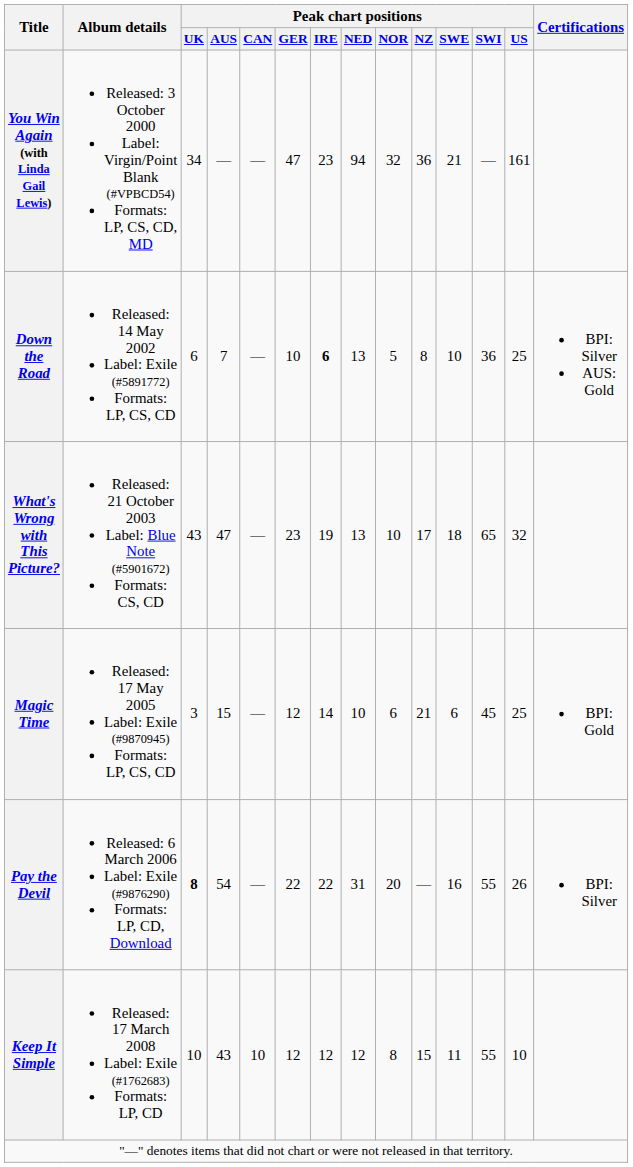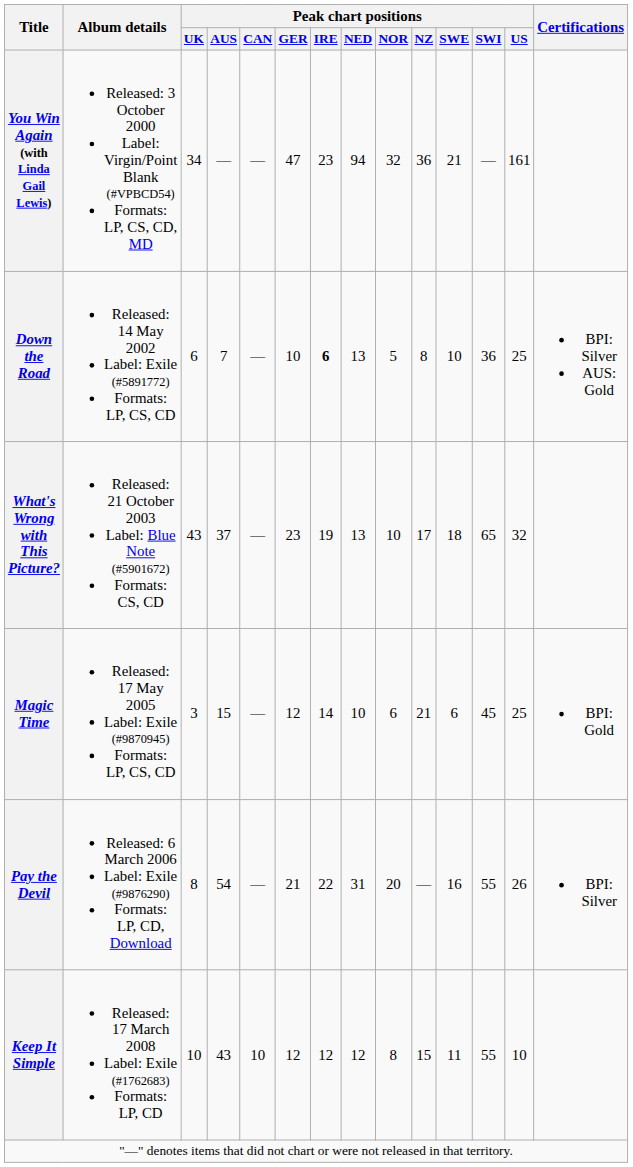 <table class="wikitable plainrowheaders" style="text-align:center;">
 <tr>
 <th scope="col" rowspan="2" style="width:18em;">Title</th>
 <th scope="col" rowspan="2" style="width:18em;">Album details</th>
 <th scope="col" colspan="11">Peak chart positions</th>
 <th scope="col" rowspan="2" style="width:12em;"><a href='#'>Certifications</a></th>
 </tr>
 <tr>
 <th style="width:2em;font-size:90%;"><a href='#'>UK</a><br></th>
 <th style="width:2em;font-size:90%;"><a href='#'>AUS</a><br></th>
 <th style="width:2em;font-size:90%;"><a href='#'>CAN</a><br></th>
 <th style="width:2em;font-size:90%;"><a href='#'>GER</a><br></th>
 <th style="width:2em;font-size:90%;"><a href='#'>IRE</a><br></th>
 <th style="width:2em;font-size:90%;"><a href='#'>NED</a><br></th>
 <th style="width:2em;font-size:90%;"><a href='#'>NOR</a><br></th>
 <th style="width:2em;font-size:90%;"><a href='#'>NZ</a><br></th>
 <th style="width:2em;font-size:90%;"><a href='#'>SWE</a><br></th>
 <th style="width:2em;font-size:90%;"><a href='#'>SWI</a><br></th>
 <th style="width:2em;font-size:90%;"><a href='#'>US</a><br></th>
 </tr>
 <tr>
 <th scope="row"><em><a href='#'>You Win Again</a></em><br><small>(with <a href='#'>Linda Gail Lewis</a>)</small></th>
 <td><br><ul><li>Released: 3 October 2000</li><li>Label: Virgin/Point Blank <small>(#VPBCD54)</small></li><li>Formats: LP, CS, CD, <a href='#'>MD</a></li></ul></td>
 <td>34</td>
 <td>—</td>
 <td>—</td>
 <td>47</td>
 <td>23</td>
 <td>94</td>
 <td>32</td>
 <td>36</td>
 <td>21</td>
 <td>—</td>
 <td>161</td>
 <td></td>
 </tr>
 <tr>
 <th scope="row"><em><a href='#'>Down the Road</a></em></th>
 <td><br><ul><li>Released: 14 May 2002</li><li>Label: Exile <small>(#5891772)</small></li><li>Formats: LP, CS, CD</li></ul></td>
 <td>6</td>
 <td>7</td>
 <td>—</td>
 <td>10</td>
 <td><strong>6</strong></td>
 <td>13</td>
 <td>5</td>
 <td>8</td>
 <td>10</td>
 <td>36</td>
 <td>25</td>
 <td><br><ul><li>BPI: Silver</li><li>AUS: Gold</li></ul></td>
 </tr>
 <tr>
 <th scope="row"><em><a href='#'>What's Wrong with This Picture?</a></em></th>
 <td><br><ul><li>Released: 21 October 2003</li><li>Label: <a href='#'>Blue Note</a> <small>(#5901672)</small></li><li>Formats: CS, CD</li></ul></td>
 <td>43</td>
-<td>47</td>
+<td>37</td>
 <td>—</td>
 <td>23</td>
 <td>19</td>
 <td>13</td>
 <td>10</td>
 <td>17</td>
 <td>18</td>
 <td>65</td>
 <td>32</td>
 <td></td>
 </tr>
 <tr>
 <th scope="row"><em><a href='#'>Magic Time</a></em></th>
 <td><br><ul><li>Released: 17 May 2005</li><li>Label: Exile <small>(#9870945)</small></li><li>Formats: LP, CS, CD</li></ul></td>
 <td>3</td>
 <td>15</td>
 <td>—</td>
 <td>12</td>
 <td>14</td>
 <td>10</td>
 <td>6</td>
 <td>21</td>
 <td>6</td>
 <td>45</td>
 <td>25</td>
 <td><br><ul><li>BPI: Gold</li></ul></td>
 </tr>
 <tr>
 <th scope="row"><em><a href='#'>Pay the Devil</a></em></th>
 <td><br><ul><li>Released: 6 March 2006</li><li>Label: Exile <small>(#9876290)</small></li><li>Formats: LP, CD, <a href='#'>Download</a></li></ul></td>
-<td><strong>8</strong></td>
+<td>8</td>
 <td>54</td>
 <td>—</td>
-<td>22</td>
+<td>21</td>
 <td>22</td>
 <td>31</td>
 <td>20</td>
 <td>—</td>
 <td>16</td>
 <td>55</td>
 <td>26</td>
 <td><br><ul><li>BPI: Silver</li></ul></td>
 </tr>
 <tr>
 <th scope="row"><em><a href='#'>Keep It Simple</a></em></th>
 <td><br><ul><li>Released: 17 March 2008</li><li>Label: Exile <small>(#1762683)</small></li><li>Formats: LP, CD</li></ul></td>
 <td>10</td>
 <td>43</td>
 <td>10</td>
 <td>12</td>
 <td>12</td>
 <td>12</td>
 <td>8</td>
 <td>15</td>
 <td>11</td>
 <td>55</td>
 <td>10</td>
 <td></td>
 </tr>
 <tr>
 <td align="center" colspan="15" style="font-size:90%">"—" denotes items that did not chart or were not released in that territory.</td>
 </tr>
 </table>
